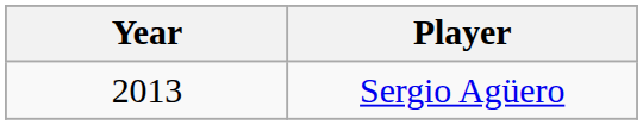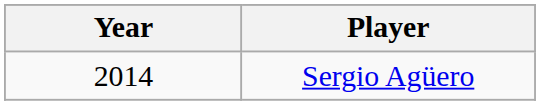 <table class="wikitable" style="text-align:center">
 <tr>
 <th>Year</th>
 <th>Player</th>
 </tr>
 <tr>
-<td style="width:120px;">2013</td>
+<td style="width:120px;">2014</td>
 <td style="width:150px;"> <a href='#'>Sergio Agüero</a></td>
 </tr>
 </table>
